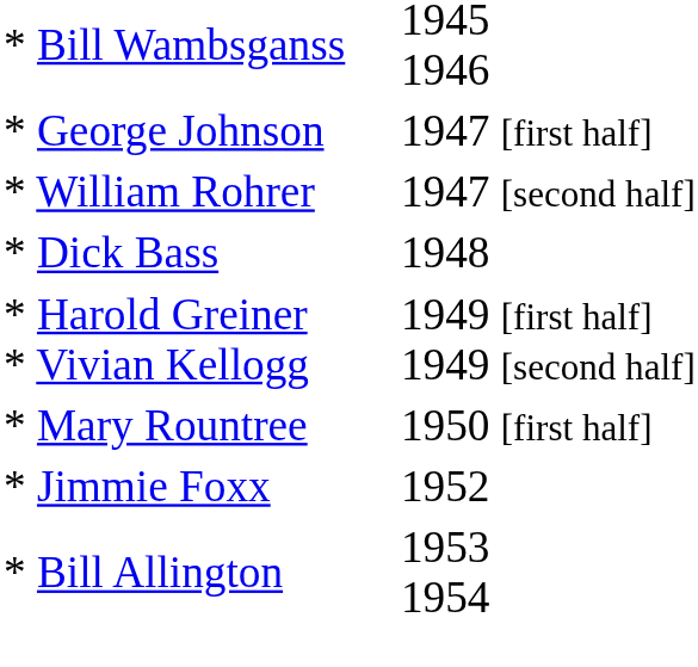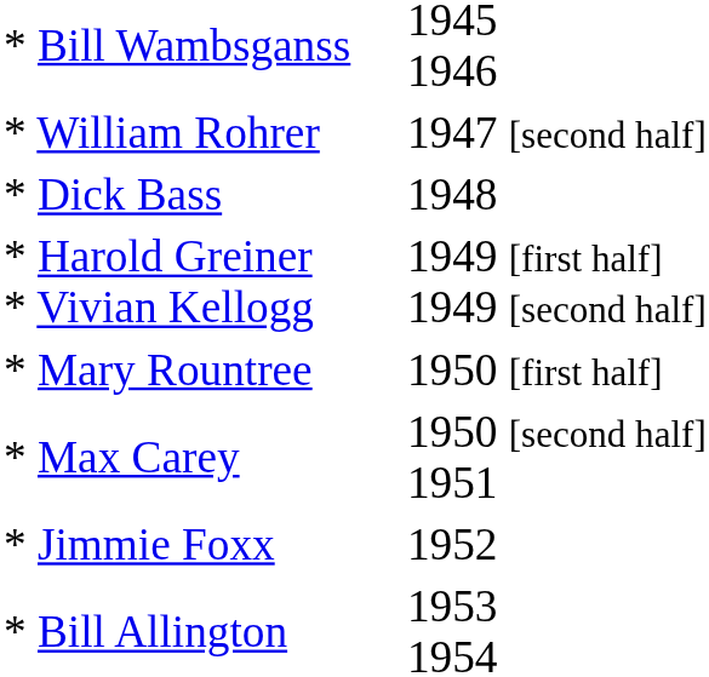 <table>
 <tr>
 <td>* <a href='#'>Bill Wambsganss</a>    </td>
 <td>1945<br>1946</td>
-</tr>
-<tr>
-<td>* <a href='#'>George Johnson</a></td>
-<td>1947 <small>[first half]</small></td>
 </tr>
 <tr>
 <td>* <a href='#'>William Rohrer</a></td>
 <td>1947 <small>[second half]</small></td>
 </tr>
 <tr>
 <td>* <a href='#'>Dick Bass</a></td>
 <td>1948</td>
 </tr>
 <tr>
 <td>* <a href='#'>Harold Greiner</a><br>* <a href='#'>Vivian Kellogg</a></td>
 <td>1949 <small>[first half]</small> <br> 1949  <small>[second half]</small></td>
 </tr>
 <tr>
 <td>* <a href='#'>Mary Rountree</a></td>
 <td>1950 <small>[first half]</small></td>
 </tr>
 <tr>
+<td>* <a href='#'>Max Carey</a></td>
+<td>1950 <small>[second half]</small><br>1951</td>
+</tr>
+<tr>
 <td>* <a href='#'>Jimmie Foxx</a></td>
 <td>1952</td>
 </tr>
 <tr>
 <td>* <a href='#'>Bill Allington</a></td>
 <td>1953<br>1954</td>
 </tr>
 <tr>
 </tr>
 </table>
